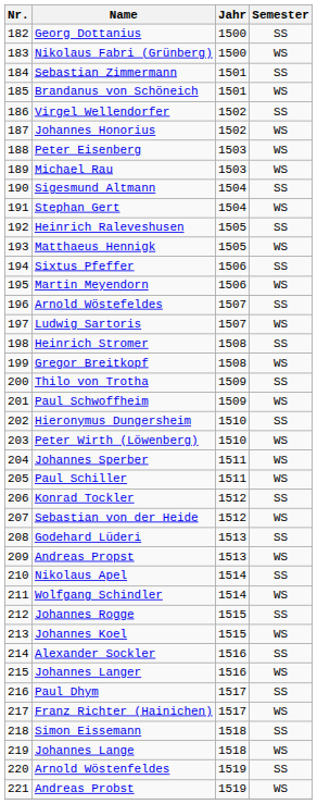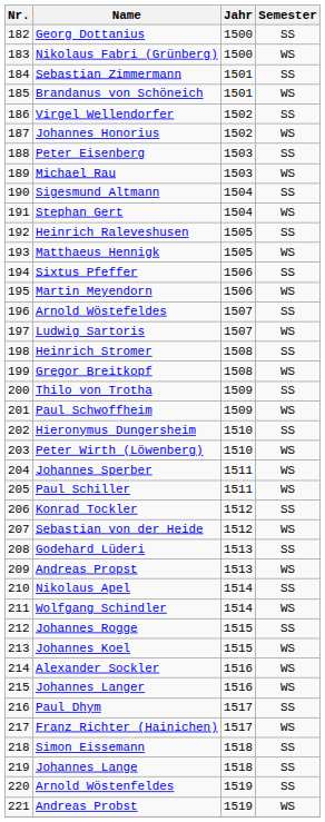 <table class="wikitable">
 <tr>
 <th bgcolor="silver">Nr.</th>
 <th bgcolor="silver">Name</th>
 <th bgcolor="silver">Jahr</th>
 <th bgcolor="silver">Semester</th>
 </tr>
 <tr>
 <td>182</td>
 <td><a href='#'>Georg Dottanius</a></td>
 <td>1500</td>
 <td align="center">SS</td>
 </tr>
 <tr>
 <td>183</td>
 <td><a href='#'>Nikolaus Fabri (Grünberg)</a></td>
 <td>1500</td>
 <td align="center">WS</td>
 </tr>
 <tr>
 <td>184</td>
 <td><a href='#'>Sebastian Zimmermann</a></td>
 <td>1501</td>
 <td align="center">SS</td>
 </tr>
 <tr>
 <td>185</td>
 <td><a href='#'>Brandanus von Schöneich</a></td>
 <td>1501</td>
 <td align="center">WS</td>
 </tr>
 <tr>
 <td>186</td>
 <td><a href='#'>Virgel Wellendorfer</a></td>
 <td>1502</td>
 <td align="center">SS</td>
 </tr>
 <tr>
 <td>187</td>
 <td><a href='#'>Johannes Honorius</a></td>
 <td>1502</td>
 <td align="center">WS</td>
 </tr>
 <tr>
 <td>188</td>
 <td><a href='#'>Peter Eisenberg</a></td>
 <td>1503</td>
-<td align="center">WS</td>
+<td align="center">SS</td>
 </tr>
 <tr>
 <td>189</td>
 <td><a href='#'>Michael Rau</a></td>
 <td>1503</td>
 <td align="center">WS</td>
 </tr>
 <tr>
 <td>190</td>
 <td><a href='#'>Sigesmund Altmann</a></td>
 <td>1504</td>
 <td align="center">SS</td>
 </tr>
 <tr>
 <td>191</td>
 <td><a href='#'>Stephan Gert</a></td>
 <td>1504</td>
 <td align="center">WS</td>
 </tr>
 <tr>
 <td>192</td>
 <td><a href='#'>Heinrich Raleveshusen</a></td>
 <td>1505</td>
 <td align="center">SS</td>
 </tr>
 <tr>
 <td>193</td>
 <td><a href='#'>Matthaeus Hennigk</a></td>
 <td>1505</td>
 <td align="center">WS</td>
 </tr>
 <tr>
 <td>194</td>
 <td><a href='#'>Sixtus Pfeffer</a></td>
 <td>1506</td>
 <td align="center">SS</td>
 </tr>
 <tr>
 <td>195</td>
 <td><a href='#'>Martin Meyendorn</a></td>
 <td>1506</td>
 <td align="center">WS</td>
 </tr>
 <tr>
 <td>196</td>
 <td><a href='#'>Arnold Wöstefeldes</a></td>
 <td>1507</td>
 <td align="center">SS</td>
 </tr>
 <tr>
 <td>197</td>
 <td><a href='#'>Ludwig Sartoris</a></td>
 <td>1507</td>
 <td align="center">WS</td>
 </tr>
 <tr>
 <td>198</td>
 <td><a href='#'>Heinrich Stromer</a></td>
 <td>1508</td>
 <td align="center">SS</td>
 </tr>
 <tr>
 <td>199</td>
 <td><a href='#'>Gregor Breitkopf</a></td>
 <td>1508</td>
 <td align="center">WS</td>
 </tr>
 <tr>
 <td>200</td>
 <td><a href='#'>Thilo von Trotha</a></td>
 <td>1509</td>
 <td align="center">SS</td>
 </tr>
 <tr>
 <td>201</td>
 <td><a href='#'>Paul Schwoffheim</a></td>
 <td>1509</td>
 <td align="center">WS</td>
 </tr>
 <tr>
 <td>202</td>
 <td><a href='#'>Hieronymus Dungersheim</a></td>
 <td>1510</td>
 <td align="center">SS</td>
 </tr>
 <tr>
 <td>203</td>
 <td><a href='#'>Peter Wirth (Löwenberg)</a></td>
 <td>1510</td>
 <td align="center">WS</td>
 </tr>
 <tr>
 <td>204</td>
 <td><a href='#'>Johannes Sperber</a></td>
 <td>1511</td>
 <td align="center">WS</td>
 </tr>
 <tr>
 <td>205</td>
 <td><a href='#'>Paul Schiller</a></td>
 <td>1511</td>
 <td align="center">WS</td>
 </tr>
 <tr>
 <td>206</td>
 <td><a href='#'>Konrad Tockler</a></td>
 <td>1512</td>
 <td align="center">SS</td>
 </tr>
 <tr>
 <td>207</td>
 <td><a href='#'>Sebastian von der Heide</a></td>
 <td>1512</td>
 <td align="center">WS</td>
 </tr>
 <tr>
 <td>208</td>
 <td><a href='#'>Godehard Lüderi</a></td>
 <td>1513</td>
 <td align="center">SS</td>
 </tr>
 <tr>
 <td>209</td>
 <td><a href='#'>Andreas Propst</a></td>
 <td>1513</td>
 <td align="center">WS</td>
 </tr>
 <tr>
 <td>210</td>
 <td><a href='#'>Nikolaus Apel</a></td>
 <td>1514</td>
 <td align="center">SS</td>
 </tr>
 <tr>
 <td>211</td>
 <td><a href='#'>Wolfgang Schindler</a></td>
 <td>1514</td>
 <td align="center">WS</td>
 </tr>
 <tr>
 <td>212</td>
 <td><a href='#'>Johannes Rogge</a></td>
 <td>1515</td>
 <td align="center">SS</td>
 </tr>
 <tr>
 <td>213</td>
 <td><a href='#'>Johannes Koel</a></td>
 <td>1515</td>
 <td align="center">WS</td>
 </tr>
 <tr>
 <td>214</td>
 <td><a href='#'>Alexander Sockler</a></td>
 <td>1516</td>
-<td align="center">SS</td>
+<td align="center">WS</td>
 </tr>
 <tr>
 <td>215</td>
 <td><a href='#'>Johannes Langer</a></td>
 <td>1516</td>
 <td align="center">WS</td>
 </tr>
 <tr>
 <td>216</td>
 <td><a href='#'>Paul Dhym</a></td>
 <td>1517</td>
 <td align="center">SS</td>
 </tr>
 <tr>
 <td>217</td>
 <td><a href='#'>Franz Richter (Hainichen)</a></td>
 <td>1517</td>
 <td align="center">WS</td>
 </tr>
 <tr>
 <td>218</td>
 <td><a href='#'>Simon Eissemann</a></td>
 <td>1518</td>
 <td align="center">SS</td>
 </tr>
 <tr>
 <td>219</td>
 <td><a href='#'>Johannes Lange</a></td>
 <td>1518</td>
-<td align="center">WS</td>
+<td align="center">SS</td>
 </tr>
 <tr>
 <td>220</td>
 <td><a href='#'>Arnold Wöstenfeldes</a></td>
 <td>1519</td>
 <td align="center">SS</td>
 </tr>
 <tr>
 <td>221</td>
 <td><a href='#'>Andreas Probst</a></td>
 <td>1519</td>
 <td align="center">WS</td>
 </tr>
 <tr>
 </tr>
 </table>
